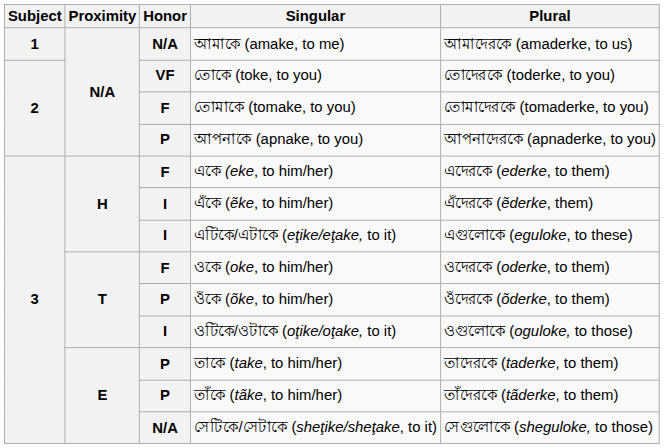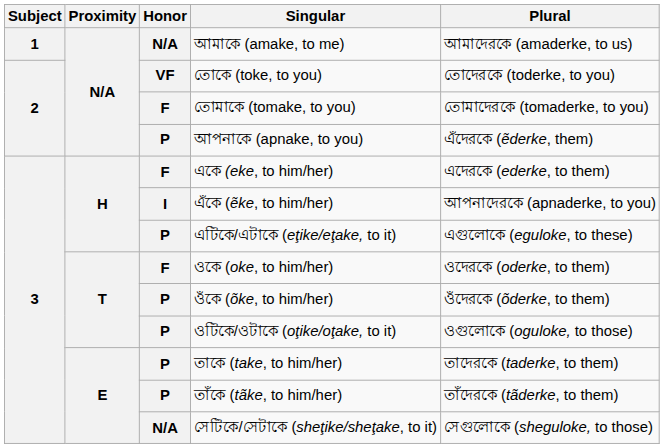 <table class="wikitable">
 <tr>
 <th>Subject</th>
 <th>Proximity</th>
 <th>Honor</th>
 <th>Singular</th>
 <th>Plural</th>
 </tr>
 <tr>
 <th>1</th>
 <th rowspan="4">N/A</th>
 <th>N/A</th>
 <td>আমাকে (amake, to me)</td>
 <td>আমাদেরকে (amaderke, to us)</td>
 </tr>
 <tr>
 <th rowspan="3">2</th>
 <th>VF</th>
 <td>তোকে (toke, to you)</td>
 <td>তোদেরকে (toderke, to you)</td>
 </tr>
 <tr>
 <th>F</th>
 <td>তোমাকে (tomake, to you)</td>
 <td>তোমাদেরকে (tomaderke, to you)</td>
 </tr>
 <tr>
 <th>P</th>
 <td>আপনাকে (apnake, to you)</td>
-<td>আপনাদেরকে (apnaderke, to you)</td>
+<td>এঁদেরকে (<em>ẽderke</em>, them)</td>
 </tr>
 <tr>
 <th rowspan="9">3</th>
 <th rowspan="3">H</th>
 <th>F</th>
 <td>একে <em>(eke</em>, to him/her)</td>
 <td>এদেরকে (<em>ederke</em>, to them)</td>
 </tr>
 <tr>
 <th>I</th>
 <td>এঁকে (<em>ẽke</em>, to him/her)</td>
-<td>এঁদেরকে (<em>ẽderke</em>, them)</td>
+<td>আপনাদেরকে (apnaderke, to you)</td>
 </tr>
 <tr>
-<th>I</th>
+<th>P</th>
 <td>এটিকে/এটাকে (<em>eţike/eţake,</em> to it)</td>
 <td>এগুলোকে (<em>eguloke</em>, to these)</td>
 </tr>
 <tr>
 <th rowspan="3">T</th>
 <th>F</th>
 <td>ওকে (<em>oke</em>, to him/her)</td>
 <td>ওদেরকে (<em>oderke</em>, to them)</td>
 </tr>
 <tr>
 <th>P</th>
 <td>ওঁকে (<em>õke</em>, to him/her)</td>
 <td>ওঁদেরকে (<em>õderke</em>, to them)</td>
 </tr>
 <tr>
-<th>I</th>
+<th>P</th>
 <td>ওটিকে/ওটাকে (<em>oţike/oţake,</em> to it)</td>
 <td>ওগুলোকে (<em>oguloke,</em> to those)</td>
 </tr>
 <tr>
 <th rowspan="3">E</th>
 <th>P</th>
 <td>তাকে (<em>take</em>, to him/her)</td>
 <td>তাদেরকে (<em>taderke</em>, to them)</td>
 </tr>
 <tr>
 <th>P</th>
 <td>তাঁকে (<em>tãke</em>, to him/her)</td>
 <td>তাঁদেরকে (<em>tãderke</em>, to them)</td>
 </tr>
 <tr>
 <th>N/A</th>
 <td>সেটিকে/সেটাকে (<em>sheţike/sheţake</em>, to it)</td>
 <td>সেগুলোকে (<em>sheguloke,</em> to those)</td>
 </tr>
 </table>
